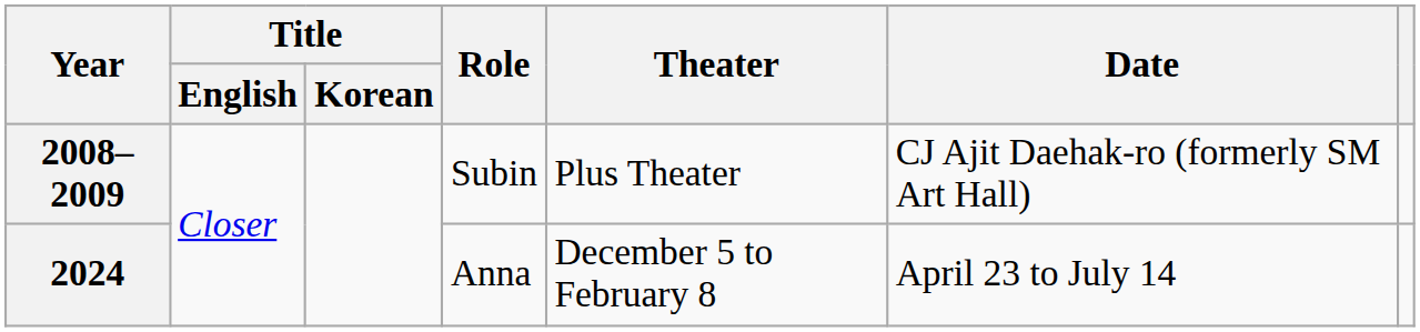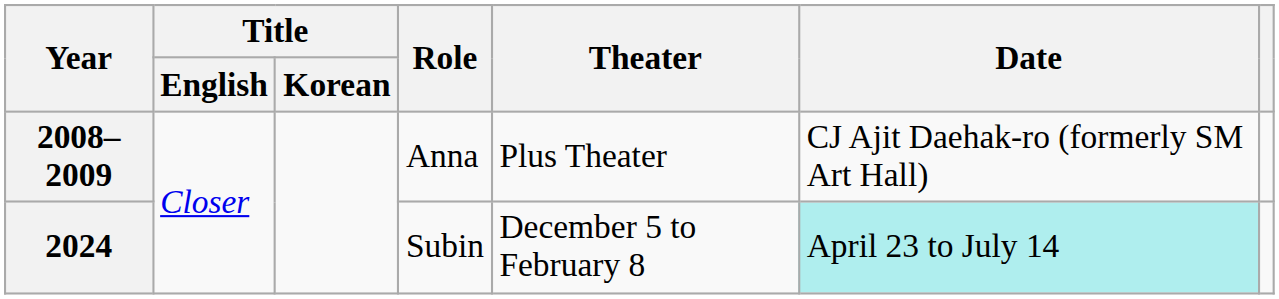 <table class="wikitable sortable plainrowheaders">
 <tr>
 <th rowspan="2" scope="col">Year</th>
 <th colspan="2" scope="col">Title</th>
 <th rowspan="2" scope="col">Role</th>
 <th rowspan="2" scope="col">Theater</th>
 <th rowspan="2" scope="col">Date</th>
 <th rowspan="2" scope="col" class="unsortable"></th>
 </tr>
 <tr>
 <th>English</th>
 <th>Korean</th>
 </tr>
 <tr>
 <th scope="row">2008–2009</th>
 <td rowspan="2"><em><a href='#'>Closer</a></em></td>
 <td rowspan="2"></td>
-<td>Subin</td>
+<td>Anna</td>
 <td>Plus Theater</td>
 <td>CJ Ajit Daehak-ro (formerly SM Art Hall)</td>
 <td style="text-align:center"></td>
 </tr>
 <tr>
 <th scope="row">2024</th>
-<td>Anna</td>
+<td>Subin</td>
 <td>December 5 to February 8</td>
-<td>April 23 to July 14</td>
+<td style="background: paleturquoise;">April 23 to July 14</td>
 <td style="text-align:center"></td>
 </tr>
 </table>
